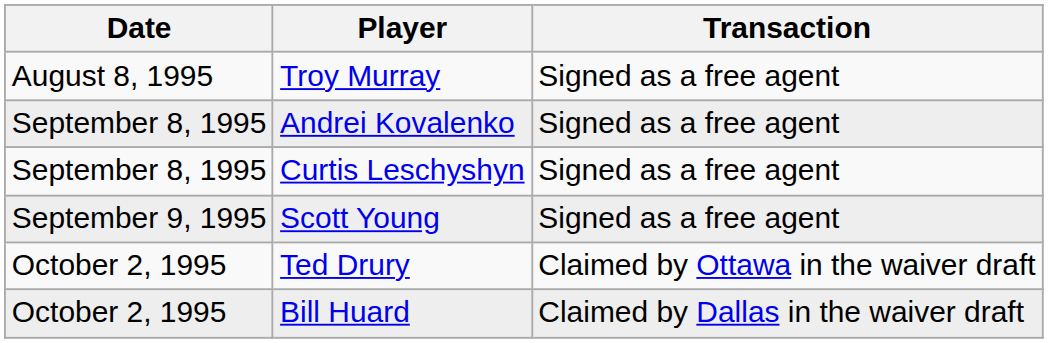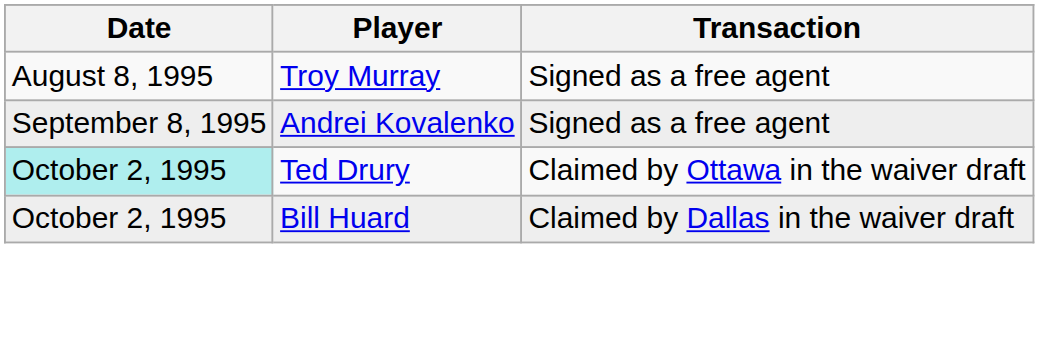 <table class="wikitable">
 <tr>
 <th>Date</th>
 <th>Player</th>
 <th>Transaction</th>
 </tr>
 <tr>
 <td>August 8, 1995</td>
 <td valign="top"><a href='#'>Troy Murray</a></td>
 <td valign="top">Signed as a free agent</td>
 </tr>
 <tr bgcolor="#eeeeee">
 <td>September 8, 1995</td>
 <td valign="top"><a href='#'>Andrei Kovalenko</a></td>
 <td valign="top">Signed as a free agent</td>
 </tr>
 <tr>
-<td>September 8, 1995</td>
-<td valign="top"><a href='#'>Curtis Leschyshyn</a></td>
-<td valign="top">Signed as a free agent</td>
-</tr>
-<tr bgcolor="#eeeeee">
-<td>September 9, 1995</td>
-<td valign="top"><a href='#'>Scott Young</a></td>
-<td valign="top">Signed as a free agent</td>
-</tr>
-<tr>
-<td>October 2, 1995</td>
+<td style="background: paleturquoise;">October 2, 1995</td>
 <td valign="top"><a href='#'>Ted Drury</a></td>
 <td valign="top">Claimed by <a href='#'>Ottawa</a> in the waiver draft</td>
 </tr>
 <tr bgcolor="#eeeeee">
 <td>October 2, 1995</td>
 <td valign="top"><a href='#'>Bill Huard</a></td>
 <td valign="top">Claimed by <a href='#'>Dallas</a> in the waiver draft</td>
 </tr>
 </table>
